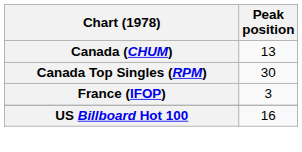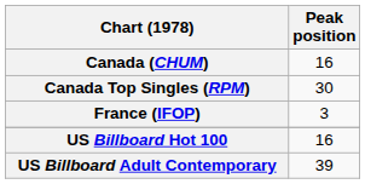 <table class="wikitable sortable plainrowheaders">
 <tr>
 <th style="width:17em;">Chart (1978)</th>
 <th>Peak<br>position</th>
 </tr>
 <tr>
 <th scope="row">Canada (<a href='#'><em>CHUM</em></a>)</th>
-<td align="center">13</td>
+<td align="center">16</td>
 </tr>
 <tr>
 <th scope="row">Canada Top Singles (<a href='#'><em>RPM</em></a>)</th>
 <td align="center">30</td>
 </tr>
 <tr>
 <th scope="row">France (<a href='#'>IFOP</a>)</th>
 <td align="center">3</td>
 </tr>
 <tr>
 </tr>
 <tr>
 </tr>
 <tr>
 <th scope="row">US <a href='#'><em>Billboard</em> Hot 100</a></th>
 <td align="center">16</td>
 </tr>
+<tr>
+<th scope="row">US <em>Billboard</em> <a href='#'>Adult Contemporary</a></th>
+<td align="center">39</td>
+</tr>
 </table>
